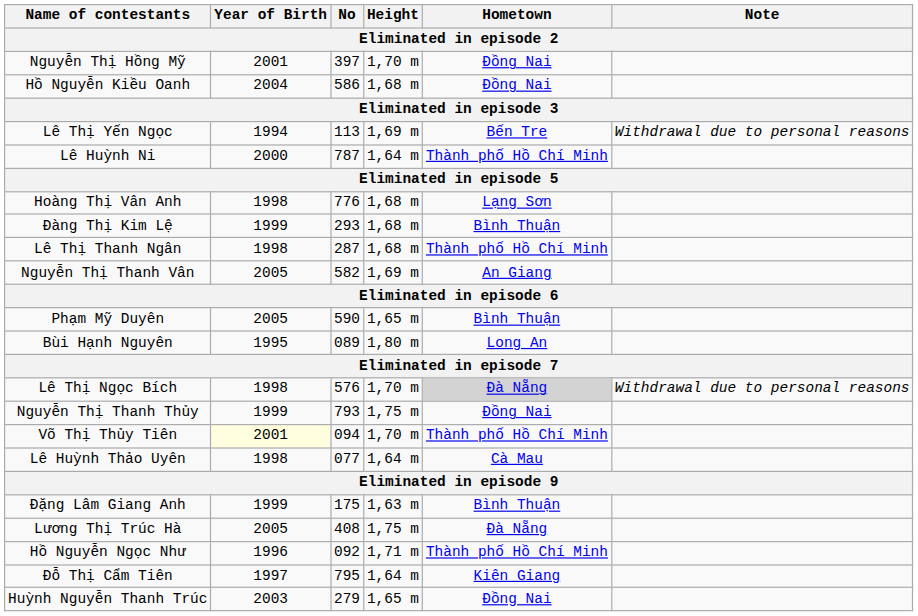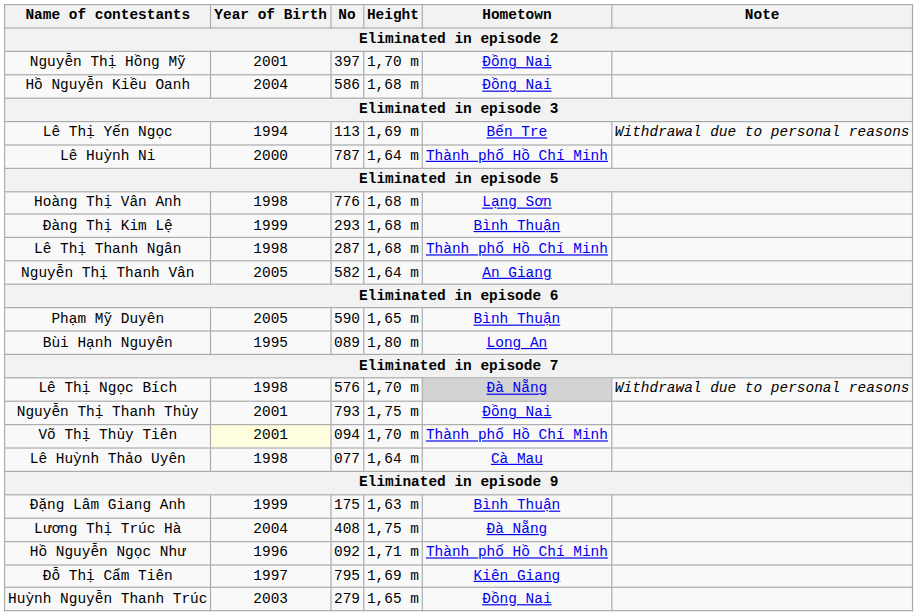 <table class="wikitable sortable static-row-numbers" style="text-align:center; font-size: 95%;">
 <tr>
 <th>Name of contestants</th>
 <th>Year of Birth</th>
 <th>No</th>
 <th>Height</th>
 <th>Hometown</th>
 <th>Note</th>
 </tr>
 <tr>
 <th colspan="6">Eliminated in episode 2</th>
 </tr>
 <tr>
 <td>Nguyễn Thị Hồng Mỹ</td>
 <td>2001</td>
 <td>397</td>
 <td>1,70 m</td>
 <td><a href='#'>Đồng Nai</a></td>
 <td></td>
 </tr>
 <tr>
 <td>Hồ Nguyễn Kiều Oanh</td>
 <td>2004</td>
 <td>586</td>
 <td>1,68 m</td>
 <td><a href='#'>Đồng Nai</a></td>
 <td></td>
 </tr>
 <tr>
 <th colspan="6">Eliminated in episode 3</th>
 </tr>
 <tr>
 <td>Lê Thị Yến Ngọc</td>
 <td>1994</td>
 <td>113</td>
 <td>1,69 m</td>
 <td><a href='#'>Bến Tre</a></td>
 <td><em>Withdrawal due to personal reasons</em></td>
 </tr>
 <tr>
 <td>Lê Huỳnh Ni</td>
 <td>2000</td>
 <td>787</td>
 <td>1,64 m</td>
 <td><a href='#'>Thành phố Hồ Chí Minh</a></td>
 <td></td>
 </tr>
 <tr>
 <th colspan="6">Eliminated in episode 5</th>
 </tr>
 <tr>
 <td>Hoàng Thị Vân Anh</td>
 <td>1998</td>
 <td>776</td>
 <td>1,68 m</td>
 <td><a href='#'>Lạng Sơn</a></td>
 <td></td>
 </tr>
 <tr>
 <td>Đàng Thị Kim Lệ</td>
 <td>1999</td>
 <td>293</td>
 <td>1,68 m</td>
 <td><a href='#'>Bình Thuận</a></td>
 <td></td>
 </tr>
 <tr>
 <td>Lê Thị Thanh Ngân</td>
 <td>1998</td>
 <td>287</td>
 <td>1,68 m</td>
 <td><a href='#'>Thành phố Hồ Chí Minh</a></td>
 <td></td>
 </tr>
 <tr>
 <td>Nguyễn Thị Thanh Vân</td>
 <td>2005</td>
 <td>582</td>
-<td>1,69 m</td>
+<td>1,64 m</td>
 <td><a href='#'>An Giang</a></td>
 <td></td>
 </tr>
 <tr>
 <th colspan="6">Eliminated in episode 6</th>
 </tr>
 <tr>
 <td>Phạm Mỹ Duyên</td>
 <td>2005</td>
 <td>590</td>
 <td>1,65 m</td>
 <td><a href='#'>Bình Thuận</a></td>
 <td></td>
 </tr>
 <tr>
 <td>Bùi Hạnh Nguyên</td>
 <td>1995</td>
 <td>089</td>
 <td>1,80 m</td>
 <td><a href='#'>Long An</a></td>
 <td></td>
 </tr>
 <tr>
 <th colspan="6">Eliminated in episode 7</th>
 </tr>
 <tr>
 <td>Lê Thị Ngọc Bích</td>
 <td>1998</td>
 <td>576</td>
 <td>1,70 m</td>
 <td style="background: lightgrey;"><a href='#'>Đà Nẵng</a></td>
 <td><em>Withdrawal due to personal reasons</em></td>
 </tr>
 <tr>
 <td>Nguyễn Thị Thanh Thủy</td>
-<td>1999</td>
+<td>2001</td>
 <td>793</td>
 <td>1,75 m</td>
 <td><a href='#'>Đồng Nai</a></td>
 <td></td>
 </tr>
 <tr>
 <td>Võ Thị Thủy Tiên</td>
 <td style="background: lightyellow;">2001</td>
 <td>094</td>
 <td>1,70 m</td>
 <td><a href='#'>Thành phố Hồ Chí Minh</a></td>
 <td></td>
 </tr>
 <tr>
 <td>Lê Huỳnh Thảo Uyên</td>
 <td>1998</td>
 <td>077</td>
 <td>1,64 m</td>
 <td><a href='#'>Cà Mau</a></td>
 <td></td>
 </tr>
 <tr>
 <th colspan="6">Eliminated in episode 9</th>
 </tr>
 <tr>
 <td>Đặng Lâm Giang Anh</td>
 <td>1999</td>
 <td>175</td>
 <td>1,63 m</td>
 <td><a href='#'>Bình Thuận</a></td>
 <td></td>
 </tr>
 <tr>
 <td>Lương Thị Trúc Hà</td>
-<td>2005</td>
+<td>2004</td>
 <td>408</td>
 <td>1,75 m</td>
 <td><a href='#'>Đà Nẵng</a></td>
 <td></td>
 </tr>
 <tr>
 <td>Hồ Nguyễn Ngọc Như</td>
 <td>1996</td>
 <td>092</td>
 <td>1,71 m</td>
 <td><a href='#'>Thành phố Hồ Chí Minh</a></td>
 <td></td>
 </tr>
 <tr>
 <td>Đỗ Thị Cẩm Tiên</td>
 <td>1997</td>
 <td>795</td>
-<td>1,64 m</td>
+<td>1,69 m</td>
 <td><a href='#'>Kiên Giang</a></td>
 <td></td>
 </tr>
 <tr>
 <td>Huỳnh Nguyễn Thanh Trúc</td>
 <td>2003</td>
 <td>279</td>
 <td>1,65 m</td>
 <td><a href='#'>Đồng Nai</a></td>
 <td></td>
 </tr>
 </table>
